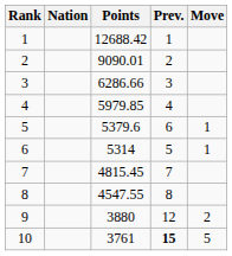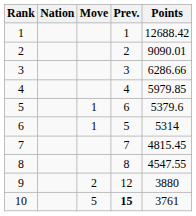 <table class="wikitable sortable" style="text-align:center;">
 <tr>
 <th>Rank</th>
 <th>Nation</th>
+<th>Move</th>
+<th>Prev.</th>
 <th>Points</th>
-<th>Prev.</th>
-<th>Move</th>
 </tr>
 <tr>
 <td>1</td>
 <td style="text-align:left"> </td>
+<td></td>
+<td>1</td>
 <td>12688.42</td>
-<td>1</td>
-<td></td>
 </tr>
 <tr>
 <td>2</td>
 <td style="text-align:left"> </td>
+<td></td>
+<td>2</td>
 <td>9090.01</td>
-<td>2</td>
-<td></td>
 </tr>
 <tr>
 <td>3</td>
 <td style="text-align:left"> </td>
+<td></td>
+<td>3</td>
 <td>6286.66</td>
-<td>3</td>
-<td></td>
 </tr>
 <tr>
 <td>4</td>
 <td style="text-align:left"> </td>
+<td></td>
+<td>4</td>
 <td>5979.85</td>
-<td>4</td>
-<td></td>
 </tr>
 <tr>
 <td>5</td>
 <td style="text-align:left"> </td>
+<td> 1</td>
+<td>6</td>
 <td>5379.6</td>
-<td>6</td>
-<td> 1</td>
 </tr>
 <tr>
 <td>6</td>
 <td style="text-align:left"> </td>
+<td> 1</td>
+<td>5</td>
 <td>5314</td>
-<td>5</td>
-<td> 1</td>
 </tr>
 <tr>
 <td>7</td>
 <td style="text-align:left"> </td>
+<td></td>
+<td>7</td>
 <td>4815.45</td>
-<td>7</td>
-<td></td>
 </tr>
 <tr>
 <td>8</td>
 <td style="text-align:left"> </td>
+<td></td>
+<td>8</td>
 <td>4547.55</td>
-<td>8</td>
-<td></td>
 </tr>
 <tr>
 <td>9</td>
 <td style="text-align:left"> </td>
+<td> 2</td>
+<td>12</td>
 <td>3880</td>
-<td>12</td>
-<td> 2</td>
 </tr>
 <tr>
 <td>10</td>
 <td style="text-align:left"> </td>
+<td> 5</td>
+<td><strong>15</strong></td>
 <td>3761</td>
-<td><strong>15</strong></td>
-<td> 5</td>
 </tr>
 </table>
